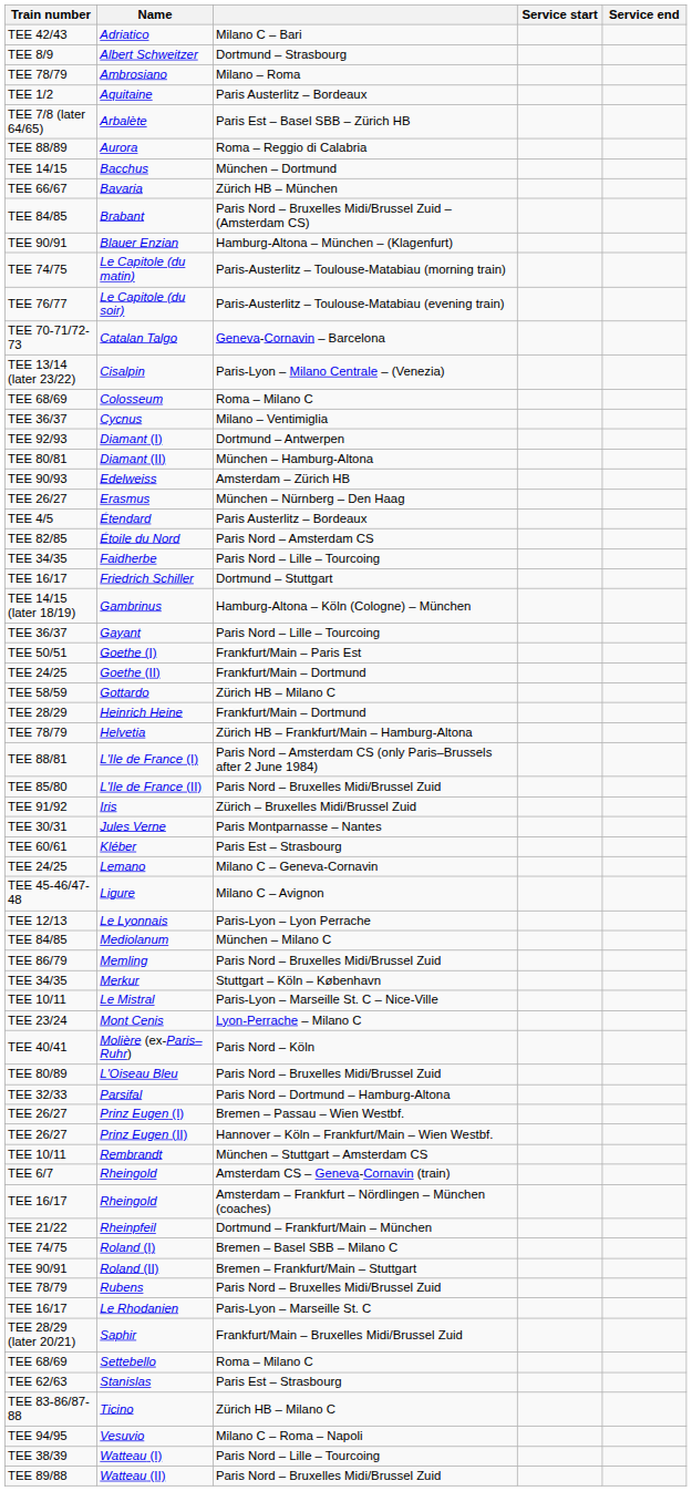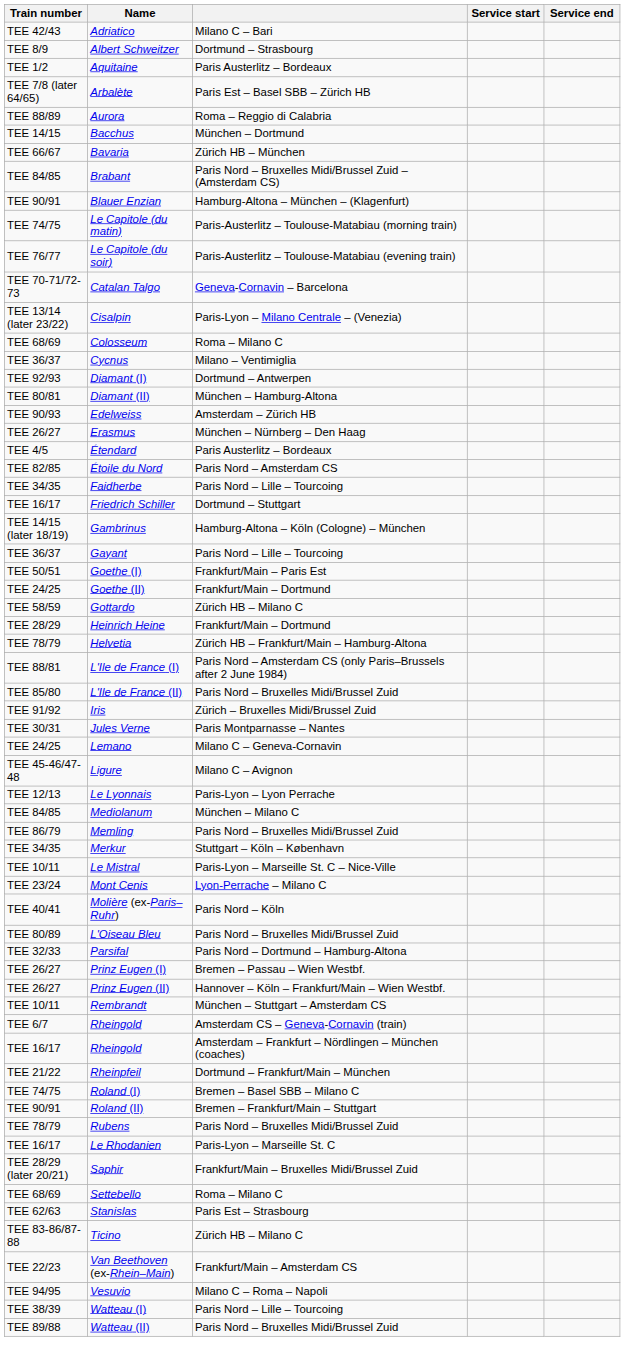 <table class="wikitable sortable">
 <tr style="background:#FFFFFF; color:#000000;">
 <th style="width:110px;">Train number</th>
 <th style="width:140px;">Name</th>
 <th></th>
 <th style="width:100px;">Service start</th>
 <th style="width:100px;">Service end</th>
 </tr>
 <tr>
 <td>TEE 42/43</td>
 <td><em><a href='#'>Adriatico</a></em></td>
 <td>Milano C – Bari</td>
 <td></td>
 <td></td>
 </tr>
 <tr>
 <td>TEE 8/9</td>
 <td><em><a href='#'>Albert Schweitzer</a></em></td>
 <td>Dortmund – Strasbourg</td>
-<td></td>
-<td></td>
-</tr>
-<tr>
-<td>TEE 78/79</td>
-<td><em><a href='#'>Ambrosiano</a></em></td>
-<td>Milano – Roma</td>
 <td></td>
 <td></td>
 </tr>
 <tr>
 <td>TEE 1/2</td>
 <td><em><a href='#'>Aquitaine</a></em></td>
 <td>Paris Austerlitz – Bordeaux</td>
 <td></td>
 <td></td>
 </tr>
 <tr>
 <td>TEE 7/8 (later 64/65)</td>
 <td><em><a href='#'>Arbalète</a></em></td>
 <td>Paris Est – Basel SBB – Zürich HB</td>
 <td></td>
 <td></td>
 </tr>
 <tr>
 <td>TEE 88/89</td>
 <td><em><a href='#'>Aurora</a></em></td>
 <td>Roma – Reggio di Calabria</td>
 <td></td>
 <td></td>
 </tr>
 <tr>
 <td>TEE 14/15</td>
 <td><em><a href='#'>Bacchus</a></em></td>
 <td>München – Dortmund</td>
 <td></td>
 <td></td>
 </tr>
 <tr>
 <td>TEE 66/67</td>
 <td><em><a href='#'>Bavaria</a></em></td>
 <td>Zürich HB – München</td>
 <td></td>
 <td></td>
 </tr>
 <tr>
 <td>TEE 84/85</td>
 <td><em><a href='#'>Brabant</a></em></td>
 <td>Paris Nord – Bruxelles Midi/Brussel Zuid – (Amsterdam CS)</td>
 <td></td>
 <td></td>
 </tr>
 <tr>
 <td>TEE 90/91</td>
 <td><em><a href='#'>Blauer Enzian</a></em></td>
 <td>Hamburg-Altona – München – (Klagenfurt)</td>
 <td></td>
 <td></td>
 </tr>
 <tr>
 <td>TEE 74/75</td>
 <td><em><a href='#'>Le Capitole (du matin)</a></em></td>
 <td>Paris-Austerlitz – Toulouse-Matabiau (morning train)</td>
 <td></td>
 <td></td>
 </tr>
 <tr>
 <td>TEE 76/77</td>
 <td><em><a href='#'>Le Capitole (du soir)</a></em></td>
 <td>Paris-Austerlitz – Toulouse-Matabiau (evening train)</td>
 <td></td>
 <td></td>
 </tr>
 <tr>
 <td>TEE 70-71/72-73</td>
 <td><em><a href='#'>Catalan Talgo</a></em></td>
 <td><a href='#'>Geneva</a>-<a href='#'>Cornavin</a> – Barcelona</td>
 <td></td>
 <td></td>
 </tr>
 <tr>
 <td>TEE 13/14 (later 23/22)</td>
 <td><em><a href='#'>Cisalpin</a></em></td>
 <td>Paris-Lyon – <a href='#'>Milano Centrale</a> – (Venezia)</td>
 <td></td>
 <td></td>
 </tr>
 <tr>
 <td>TEE 68/69</td>
 <td><em><a href='#'>Colosseum</a></em></td>
 <td>Roma – Milano C</td>
 <td></td>
 <td></td>
 </tr>
 <tr>
 <td>TEE 36/37</td>
 <td><em><a href='#'>Cycnus</a></em></td>
 <td>Milano – Ventimiglia</td>
 <td></td>
 <td></td>
 </tr>
 <tr>
 <td>TEE 92/93</td>
 <td><a href='#'><em>Diamant</em> (I)</a></td>
 <td>Dortmund – Antwerpen</td>
 <td></td>
 <td></td>
 </tr>
 <tr>
 <td>TEE 80/81</td>
 <td><a href='#'><em>Diamant</em> (II)</a></td>
 <td>München – Hamburg-Altona</td>
 <td></td>
 <td></td>
 </tr>
 <tr>
 <td>TEE 90/93</td>
 <td><em><a href='#'>Edelweiss</a></em></td>
 <td>Amsterdam – Zürich HB</td>
 <td></td>
 <td></td>
 </tr>
 <tr>
 <td>TEE 26/27</td>
 <td><em><a href='#'>Erasmus</a></em></td>
 <td>München – Nürnberg – Den Haag</td>
 <td></td>
 <td></td>
 </tr>
 <tr>
 <td>TEE 4/5</td>
 <td><em><a href='#'>Étendard</a></em></td>
 <td>Paris Austerlitz – Bordeaux</td>
 <td></td>
 <td></td>
 </tr>
 <tr>
 <td>TEE 82/85</td>
 <td><em><a href='#'>Étoile du Nord</a></em></td>
 <td>Paris Nord – Amsterdam CS</td>
 <td></td>
 <td></td>
 </tr>
 <tr>
 <td>TEE 34/35</td>
 <td><em><a href='#'>Faidherbe</a></em></td>
 <td>Paris Nord – Lille – Tourcoing</td>
 <td></td>
 <td></td>
 </tr>
 <tr>
 <td>TEE 16/17</td>
 <td><em><a href='#'>Friedrich Schiller</a></em></td>
 <td>Dortmund – Stuttgart</td>
 <td></td>
 <td></td>
 </tr>
 <tr>
 <td>TEE 14/15 (later 18/19)</td>
 <td><em><a href='#'>Gambrinus</a></em></td>
 <td>Hamburg-Altona – Köln (Cologne) – München</td>
 <td></td>
 <td></td>
 </tr>
 <tr>
 <td>TEE 36/37</td>
 <td><em><a href='#'>Gayant</a></em></td>
 <td>Paris Nord – Lille – Tourcoing</td>
 <td></td>
 <td></td>
 </tr>
 <tr>
 <td>TEE 50/51</td>
 <td><a href='#'><em>Goethe</em> (I)</a></td>
 <td>Frankfurt/Main – Paris Est</td>
 <td></td>
 <td></td>
 </tr>
 <tr>
 <td>TEE 24/25</td>
 <td><a href='#'><em>Goethe</em> (II)</a></td>
 <td>Frankfurt/Main – Dortmund</td>
 <td></td>
 <td></td>
 </tr>
 <tr>
 <td>TEE 58/59</td>
 <td><em><a href='#'>Gottardo</a></em></td>
 <td>Zürich HB – Milano C</td>
 <td></td>
 <td></td>
 </tr>
 <tr>
 <td>TEE 28/29</td>
 <td><em><a href='#'>Heinrich Heine</a></em></td>
 <td>Frankfurt/Main – Dortmund</td>
 <td></td>
 <td></td>
 </tr>
 <tr>
 <td>TEE 78/79</td>
 <td><em><a href='#'>Helvetia</a></em></td>
 <td>Zürich HB – Frankfurt/Main – Hamburg-Altona</td>
 <td></td>
 <td></td>
 </tr>
 <tr>
 <td>TEE 88/81</td>
 <td><a href='#'><em>L'Ile de France</em> (I)</a></td>
 <td>Paris Nord – Amsterdam CS (only Paris–Brussels after 2 June 1984)</td>
 <td></td>
 <td></td>
 </tr>
 <tr>
 <td>TEE 85/80</td>
 <td><a href='#'><em>L'Ile de France</em> (II)</a></td>
 <td>Paris Nord – Bruxelles Midi/Brussel Zuid</td>
 <td></td>
 <td></td>
 </tr>
 <tr>
 <td>TEE 91/92</td>
 <td><em><a href='#'>Iris</a></em></td>
 <td>Zürich – Bruxelles Midi/Brussel Zuid</td>
 <td></td>
 <td></td>
 </tr>
 <tr>
 <td>TEE 30/31</td>
 <td><em><a href='#'>Jules Verne</a></em></td>
 <td>Paris Montparnasse – Nantes</td>
 <td></td>
 <td></td>
 </tr>
 <tr>
-<td>TEE 60/61</td>
-<td><em><a href='#'>Kléber</a></em></td>
-<td>Paris Est – Strasbourg</td>
-<td></td>
-<td></td>
-</tr>
-<tr>
 <td>TEE 24/25</td>
 <td><em><a href='#'>Lemano</a></em></td>
 <td>Milano C – Geneva-Cornavin</td>
 <td></td>
 <td></td>
 </tr>
 <tr>
 <td>TEE 45-46/47-48</td>
 <td><em><a href='#'>Ligure</a></em></td>
 <td>Milano C – Avignon</td>
 <td></td>
 <td></td>
 </tr>
 <tr>
 <td>TEE 12/13</td>
 <td><em><a href='#'>Le Lyonnais</a></em></td>
 <td>Paris-Lyon – Lyon Perrache</td>
 <td></td>
 <td></td>
 </tr>
 <tr>
 <td>TEE 84/85</td>
 <td><em><a href='#'>Mediolanum</a></em></td>
 <td>München – Milano C</td>
 <td></td>
 <td></td>
 </tr>
 <tr>
 <td>TEE 86/79</td>
 <td><em><a href='#'>Memling</a></em></td>
 <td>Paris Nord – Bruxelles Midi/Brussel Zuid</td>
 <td></td>
 <td></td>
 </tr>
 <tr>
 <td>TEE 34/35</td>
 <td><em><a href='#'>Merkur</a></em></td>
 <td>Stuttgart – Köln – København</td>
 <td></td>
 <td></td>
 </tr>
 <tr>
 <td>TEE 10/11</td>
 <td><em><a href='#'>Le Mistral</a></em></td>
 <td>Paris-Lyon – Marseille St. C – Nice-Ville</td>
 <td></td>
 <td></td>
 </tr>
 <tr>
 <td>TEE 23/24</td>
 <td><em><a href='#'>Mont Cenis</a></em></td>
 <td><a href='#'>Lyon-Perrache</a> – Milano C</td>
 <td></td>
 <td></td>
 </tr>
 <tr>
 <td>TEE 40/41</td>
 <td><em><a href='#'>Molière</a></em> (ex-<em><a href='#'>Paris–Ruhr</a></em>)</td>
 <td>Paris Nord – Köln</td>
 <td></td>
 <td></td>
 </tr>
 <tr>
 <td>TEE 80/89</td>
 <td><em><a href='#'>L'Oiseau Bleu</a></em></td>
 <td>Paris Nord – Bruxelles Midi/Brussel Zuid</td>
 <td></td>
 <td></td>
 </tr>
 <tr>
 <td>TEE 32/33</td>
 <td><em><a href='#'>Parsifal</a></em></td>
 <td>Paris Nord – Dortmund – Hamburg-Altona</td>
 <td></td>
 <td></td>
 </tr>
 <tr>
 <td>TEE 26/27</td>
 <td><a href='#'><em>Prinz Eugen</em> (I)</a></td>
 <td>Bremen – Passau – Wien Westbf.</td>
 <td></td>
 <td></td>
 </tr>
 <tr>
 <td>TEE 26/27</td>
 <td><a href='#'><em>Prinz Eugen</em> (II)</a></td>
 <td>Hannover – Köln – Frankfurt/Main – Wien Westbf.</td>
 <td></td>
 <td></td>
 </tr>
 <tr>
 <td>TEE 10/11</td>
 <td><em><a href='#'>Rembrandt</a></em></td>
 <td>München – Stuttgart – Amsterdam CS</td>
 <td></td>
 <td></td>
 </tr>
 <tr>
 <td>TEE 6/7</td>
 <td><em><a href='#'>Rheingold</a></em></td>
 <td>Amsterdam CS – <a href='#'>Geneva</a>-<a href='#'>Cornavin</a> (train)</td>
 <td></td>
 <td></td>
 </tr>
 <tr>
 <td>TEE 16/17</td>
 <td><em><a href='#'>Rheingold</a></em></td>
 <td>Amsterdam – Frankfurt – Nördlingen – München (coaches)</td>
 <td></td>
 <td></td>
 </tr>
 <tr>
 <td>TEE 21/22</td>
 <td><em><a href='#'>Rheinpfeil</a></em></td>
 <td>Dortmund – Frankfurt/Main – München</td>
 <td></td>
 <td></td>
 </tr>
 <tr>
 <td>TEE 74/75</td>
 <td><a href='#'><em>Roland</em> (I)</a></td>
 <td>Bremen – Basel SBB – Milano C</td>
 <td></td>
 <td></td>
 </tr>
 <tr>
 <td>TEE 90/91</td>
 <td><a href='#'><em>Roland</em> (II)</a></td>
 <td>Bremen – Frankfurt/Main – Stuttgart</td>
 <td></td>
 <td></td>
 </tr>
 <tr>
 <td>TEE 78/79</td>
 <td><em><a href='#'>Rubens</a></em></td>
 <td>Paris Nord – Bruxelles Midi/Brussel Zuid</td>
 <td></td>
 <td></td>
 </tr>
 <tr>
 <td>TEE 16/17</td>
 <td><em><a href='#'>Le Rhodanien</a></em></td>
 <td>Paris-Lyon – Marseille St. C</td>
 <td></td>
 <td></td>
 </tr>
 <tr>
 <td>TEE 28/29 (later 20/21)</td>
 <td><em><a href='#'>Saphir</a></em></td>
 <td>Frankfurt/Main – Bruxelles Midi/Brussel Zuid</td>
 <td></td>
 <td></td>
 </tr>
 <tr>
 <td>TEE 68/69</td>
 <td><em><a href='#'>Settebello</a></em></td>
 <td>Roma – Milano C</td>
 <td></td>
 <td></td>
 </tr>
 <tr>
 <td>TEE 62/63</td>
 <td><em><a href='#'>Stanislas</a></em></td>
 <td>Paris Est – Strasbourg</td>
 <td></td>
 <td></td>
 </tr>
 <tr>
 <td>TEE 83-86/87-88</td>
 <td><em><a href='#'>Ticino</a></em></td>
 <td>Zürich HB – Milano C</td>
 <td></td>
 <td></td>
 </tr>
 <tr>
+<td>TEE 22/23</td>
+<td><em><a href='#'>Van Beethoven</a></em> (ex-<em><a href='#'>Rhein–Main</a></em>)</td>
+<td>Frankfurt/Main – Amsterdam CS</td>
+<td></td>
+<td></td>
+</tr>
+<tr>
 <td>TEE 94/95</td>
 <td><em><a href='#'>Vesuvio</a></em></td>
 <td>Milano C – Roma – Napoli</td>
 <td></td>
 <td></td>
 </tr>
 <tr>
 <td>TEE 38/39</td>
 <td><a href='#'><em>Watteau</em> (I)</a></td>
 <td>Paris Nord – Lille – Tourcoing</td>
 <td></td>
 <td></td>
 </tr>
 <tr>
 <td>TEE 89/88</td>
 <td><a href='#'><em>Watteau</em> (II)</a></td>
 <td>Paris Nord – Bruxelles Midi/Brussel Zuid</td>
 <td></td>
 <td></td>
 </tr>
 </table>
